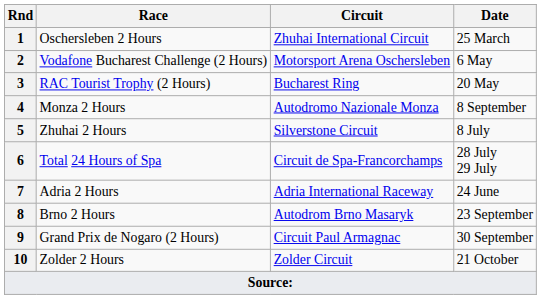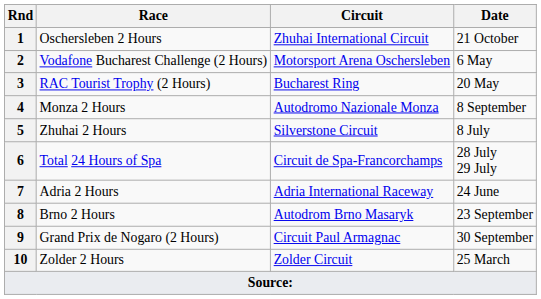 <table class="wikitable" style="font-size: 90%;">
 <tr>
 <th>Rnd</th>
 <th>Race</th>
 <th>Circuit</th>
 <th>Date</th>
 </tr>
 <tr>
 <th>1</th>
 <td> Oschersleben 2 Hours</td>
 <td><a href='#'>Zhuhai International Circuit</a></td>
-<td>25 March</td>
+<td>21 October</td>
 </tr>
 <tr>
 <th>2</th>
 <td> <a href='#'>Vodafone</a> Bucharest Challenge (2 Hours)</td>
 <td><a href='#'>Motorsport Arena Oschersleben</a></td>
 <td>6 May</td>
 </tr>
 <tr>
 <th>3</th>
 <td> <a href='#'>RAC Tourist Trophy</a> (2 Hours)</td>
 <td><a href='#'>Bucharest Ring</a></td>
 <td>20 May</td>
 </tr>
 <tr>
 <th>4</th>
 <td> Monza 2 Hours</td>
 <td><a href='#'>Autodromo Nazionale Monza</a></td>
 <td>8 September</td>
 </tr>
 <tr>
 <th>5</th>
 <td> Zhuhai 2 Hours</td>
 <td><a href='#'>Silverstone Circuit</a></td>
 <td>8 July</td>
 </tr>
 <tr>
 <th>6</th>
 <td> <a href='#'>Total</a> <a href='#'>24 Hours of Spa</a></td>
 <td><a href='#'>Circuit de Spa-Francorchamps</a></td>
 <td>28 July<br>29 July</td>
 </tr>
 <tr>
 <th>7</th>
 <td> Adria 2 Hours</td>
 <td><a href='#'>Adria International Raceway</a></td>
 <td>24 June</td>
 </tr>
 <tr>
 <th>8</th>
 <td> Brno 2 Hours</td>
 <td><a href='#'>Autodrom Brno Masaryk</a></td>
 <td>23 September</td>
 </tr>
 <tr>
 <th>9</th>
 <td> Grand Prix de Nogaro (2 Hours)</td>
 <td><a href='#'>Circuit Paul Armagnac</a></td>
 <td>30 September</td>
 </tr>
 <tr>
 <th>10</th>
 <td> Zolder 2 Hours</td>
 <td><a href='#'>Zolder Circuit</a></td>
-<td>21 October</td>
+<td>25 March</td>
 </tr>
 <tr class="sortbottom">
 <td colspan="4" style="background-color:#EAECF0;text-align:center"><strong>Source:</strong></td>
 </tr>
 </table>
